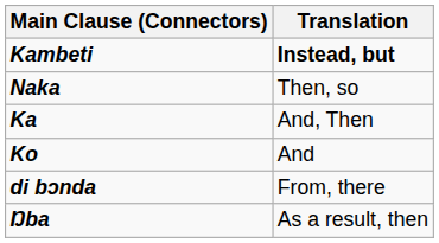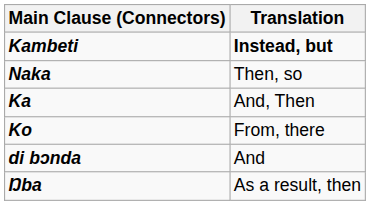 <table class="wikitable">
 <tr>
 <th>Main Clause (Connectors)</th>
 <th>Translation</th>
 </tr>
 <tr>
 <td><strong><em>Kambeti</em></strong></td>
 <td><strong>Instead, but</strong></td>
 </tr>
 <tr>
 <td><strong><em>Naka</em></strong></td>
 <td>Then, so</td>
 </tr>
 <tr>
 <td><strong><em>Ka</em></strong></td>
 <td>And, Then</td>
 </tr>
 <tr>
 <td><strong><em>Ko</em></strong></td>
-<td>And</td>
+<td>From, there</td>
 </tr>
 <tr>
 <td><strong><em>di bɔnda</em></strong></td>
-<td>From, there</td>
+<td>And</td>
 </tr>
 <tr>
 <td><strong><em>Ŋba</em></strong></td>
 <td>As a result, then</td>
 </tr>
 </table>
